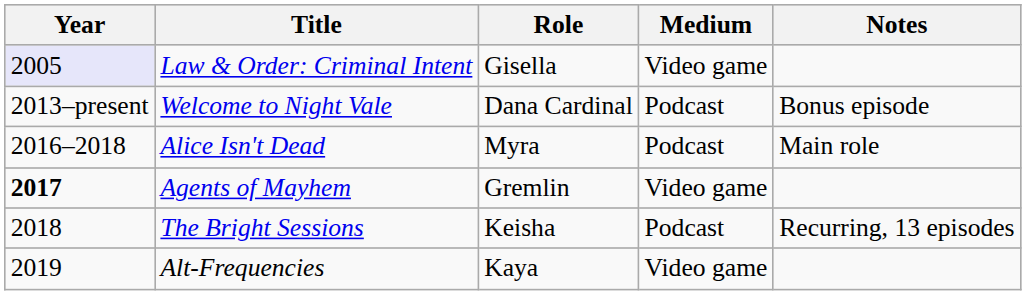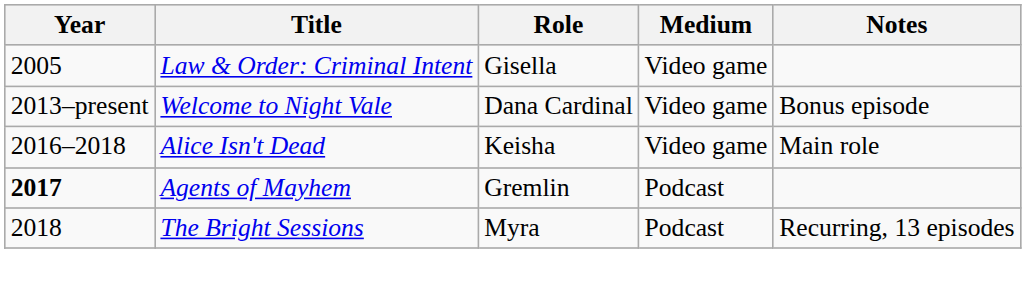 <table class="wikitable sortable">
 <tr>
 <th>Year</th>
 <th>Title</th>
 <th>Role</th>
 <th>Medium</th>
 <th class="unsortable">Notes</th>
 </tr>
 <tr>
-<td style="background: lavender;">2005</td>
+<td>2005</td>
 <td><em><a href='#'>Law & Order: Criminal Intent</a></em></td>
 <td>Gisella</td>
 <td>Video game</td>
 <td></td>
 </tr>
 <tr>
 <td>2013–present</td>
 <td><em><a href='#'>Welcome to Night Vale</a></em></td>
 <td>Dana Cardinal</td>
-<td>Podcast</td>
+<td>Video game</td>
 <td>Bonus episode</td>
 </tr>
 <tr>
 <td>2016–2018</td>
 <td><em><a href='#'>Alice Isn't Dead</a></em></td>
-<td>Myra</td>
-<td>Podcast</td>
+<td>Keisha</td>
+<td>Video game</td>
 <td>Main role</td>
 </tr>
 <tr>
 <td><strong>2017</strong></td>
 <td><em><a href='#'>Agents of Mayhem</a></em></td>
 <td>Gremlin</td>
-<td>Video game</td>
+<td>Podcast</td>
 <td></td>
 </tr>
 <tr>
 <td>2018</td>
 <td><em><a href='#'>The Bright Sessions</a></em></td>
-<td>Keisha</td>
+<td>Myra</td>
 <td>Podcast</td>
 <td>Recurring, 13 episodes</td>
 </tr>
-<tr>
-<td>2019</td>
-<td><em>Alt-Frequencies</em></td>
-<td>Kaya</td>
-<td>Video game</td>
-<td></td>
-</tr>
 </table>
